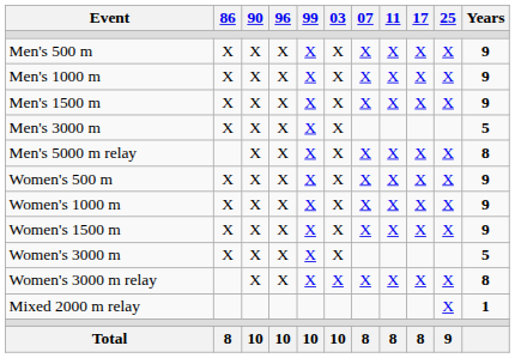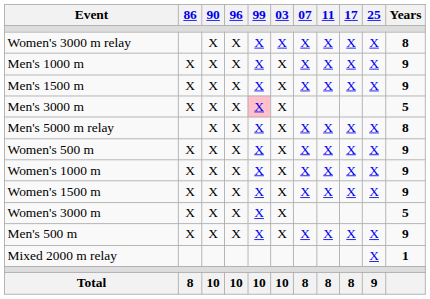 <table class="wikitable" style="text-align:center">
 <tr>
 <th width=200>Event</th>
 <th width=20><a href='#'>86</a></th>
 <th width=20><a href='#'>90</a></th>
 <th width=20><a href='#'>96</a></th>
 <th width=20><a href='#'>99</a></th>
 <th width=20><a href='#'>03</a></th>
 <th width=20><a href='#'>07</a></th>
 <th width=20><a href='#'>11</a></th>
 <th width=20><a href='#'>17</a></th>
 <th width=20><a href='#'>25</a></th>
 <th width=40>Years</th>
 </tr>
 <tr bgcolor=#DDDDDD>
 <td colspan=11></td>
 </tr>
 <tr>
-<td align=left>Men's 500 m</td>
+<td align=left>Women's 3000 m relay</td>
+<td></td>
 <td>X</td>
-<td>X</td>
-<td>X</td>
-<td><a href='#'>X</a></td>
 <td>X</td>
 <td><a href='#'>X</a></td>
 <td><a href='#'>X</a></td>
 <td><a href='#'>X</a></td>
 <td><a href='#'>X</a></td>
-<td><strong>9</strong></td>
+<td><a href='#'>X</a></td>
+<td><a href='#'>X</a></td>
+<td><strong>8</strong></td>
 </tr>
 <tr>
 <td align=left>Men's 1000 m</td>
 <td>X</td>
 <td>X</td>
 <td>X</td>
 <td><a href='#'>X</a></td>
 <td>X</td>
 <td><a href='#'>X</a></td>
 <td><a href='#'>X</a></td>
 <td><a href='#'>X</a></td>
 <td><a href='#'>X</a></td>
 <td><strong>9</strong></td>
 </tr>
 <tr>
 <td align=left>Men's 1500 m</td>
 <td>X</td>
 <td>X</td>
 <td>X</td>
 <td><a href='#'>X</a></td>
 <td>X</td>
 <td><a href='#'>X</a></td>
 <td><a href='#'>X</a></td>
 <td><a href='#'>X</a></td>
 <td><a href='#'>X</a></td>
 <td><strong>9</strong></td>
 </tr>
 <tr>
 <td align=left>Men's 3000 m</td>
 <td>X</td>
 <td>X</td>
 <td>X</td>
-<td><a href='#'>X</a></td>
+<td style="background: pink;"><a href='#'>X</a></td>
 <td>X</td>
 <td></td>
 <td></td>
 <td></td>
 <td></td>
 <td><strong>5</strong></td>
 </tr>
 <tr>
 <td align=left>Men's 5000 m relay</td>
 <td></td>
 <td>X</td>
 <td>X</td>
 <td><a href='#'>X</a></td>
 <td>X</td>
 <td><a href='#'>X</a></td>
 <td><a href='#'>X</a></td>
 <td><a href='#'>X</a></td>
 <td><a href='#'>X</a></td>
 <td><strong>8</strong></td>
 </tr>
 <tr>
 <td align=left>Women's 500 m</td>
 <td>X</td>
 <td>X</td>
 <td>X</td>
 <td><a href='#'>X</a></td>
 <td>X</td>
 <td><a href='#'>X</a></td>
 <td><a href='#'>X</a></td>
 <td><a href='#'>X</a></td>
 <td><a href='#'>X</a></td>
 <td><strong>9</strong></td>
 </tr>
 <tr>
 <td align=left>Women's 1000 m</td>
 <td>X</td>
 <td>X</td>
 <td>X</td>
 <td><a href='#'>X</a></td>
 <td>X</td>
 <td><a href='#'>X</a></td>
 <td><a href='#'>X</a></td>
 <td><a href='#'>X</a></td>
 <td><a href='#'>X</a></td>
 <td><strong>9</strong></td>
 </tr>
 <tr>
 <td align=left>Women's 1500 m</td>
 <td>X</td>
 <td>X</td>
 <td>X</td>
 <td><a href='#'>X</a></td>
 <td>X</td>
 <td><a href='#'>X</a></td>
 <td><a href='#'>X</a></td>
 <td><a href='#'>X</a></td>
 <td><a href='#'>X</a></td>
 <td><strong>9</strong></td>
 </tr>
 <tr>
 <td align=left>Women's 3000 m</td>
 <td>X</td>
 <td>X</td>
 <td>X</td>
 <td><a href='#'>X</a></td>
 <td>X</td>
 <td></td>
 <td></td>
 <td></td>
 <td></td>
 <td><strong>5</strong></td>
 </tr>
 <tr>
-<td align=left>Women's 3000 m relay</td>
-<td></td>
+<td align=left>Men's 500 m</td>
 <td>X</td>
+<td>X</td>
+<td>X</td>
+<td><a href='#'>X</a></td>
 <td>X</td>
 <td><a href='#'>X</a></td>
 <td><a href='#'>X</a></td>
 <td><a href='#'>X</a></td>
 <td><a href='#'>X</a></td>
-<td><a href='#'>X</a></td>
-<td><a href='#'>X</a></td>
-<td><strong>8</strong></td>
+<td><strong>9</strong></td>
 </tr>
 <tr>
 <td align=left>Mixed 2000 m relay</td>
 <td></td>
 <td></td>
 <td></td>
 <td></td>
 <td></td>
 <td></td>
 <td></td>
 <td></td>
 <td><a href='#'>X</a></td>
 <td><strong>1</strong></td>
 </tr>
 <tr bgcolor=#DDDDDD>
 <td colspan=11></td>
 </tr>
 <tr>
 <th>Total</th>
 <th>8</th>
 <th>10</th>
 <th>10</th>
 <th>10</th>
 <th>10</th>
 <th>8</th>
 <th>8</th>
 <th>8</th>
 <th>9</th>
 <th></th>
 </tr>
 </table>
